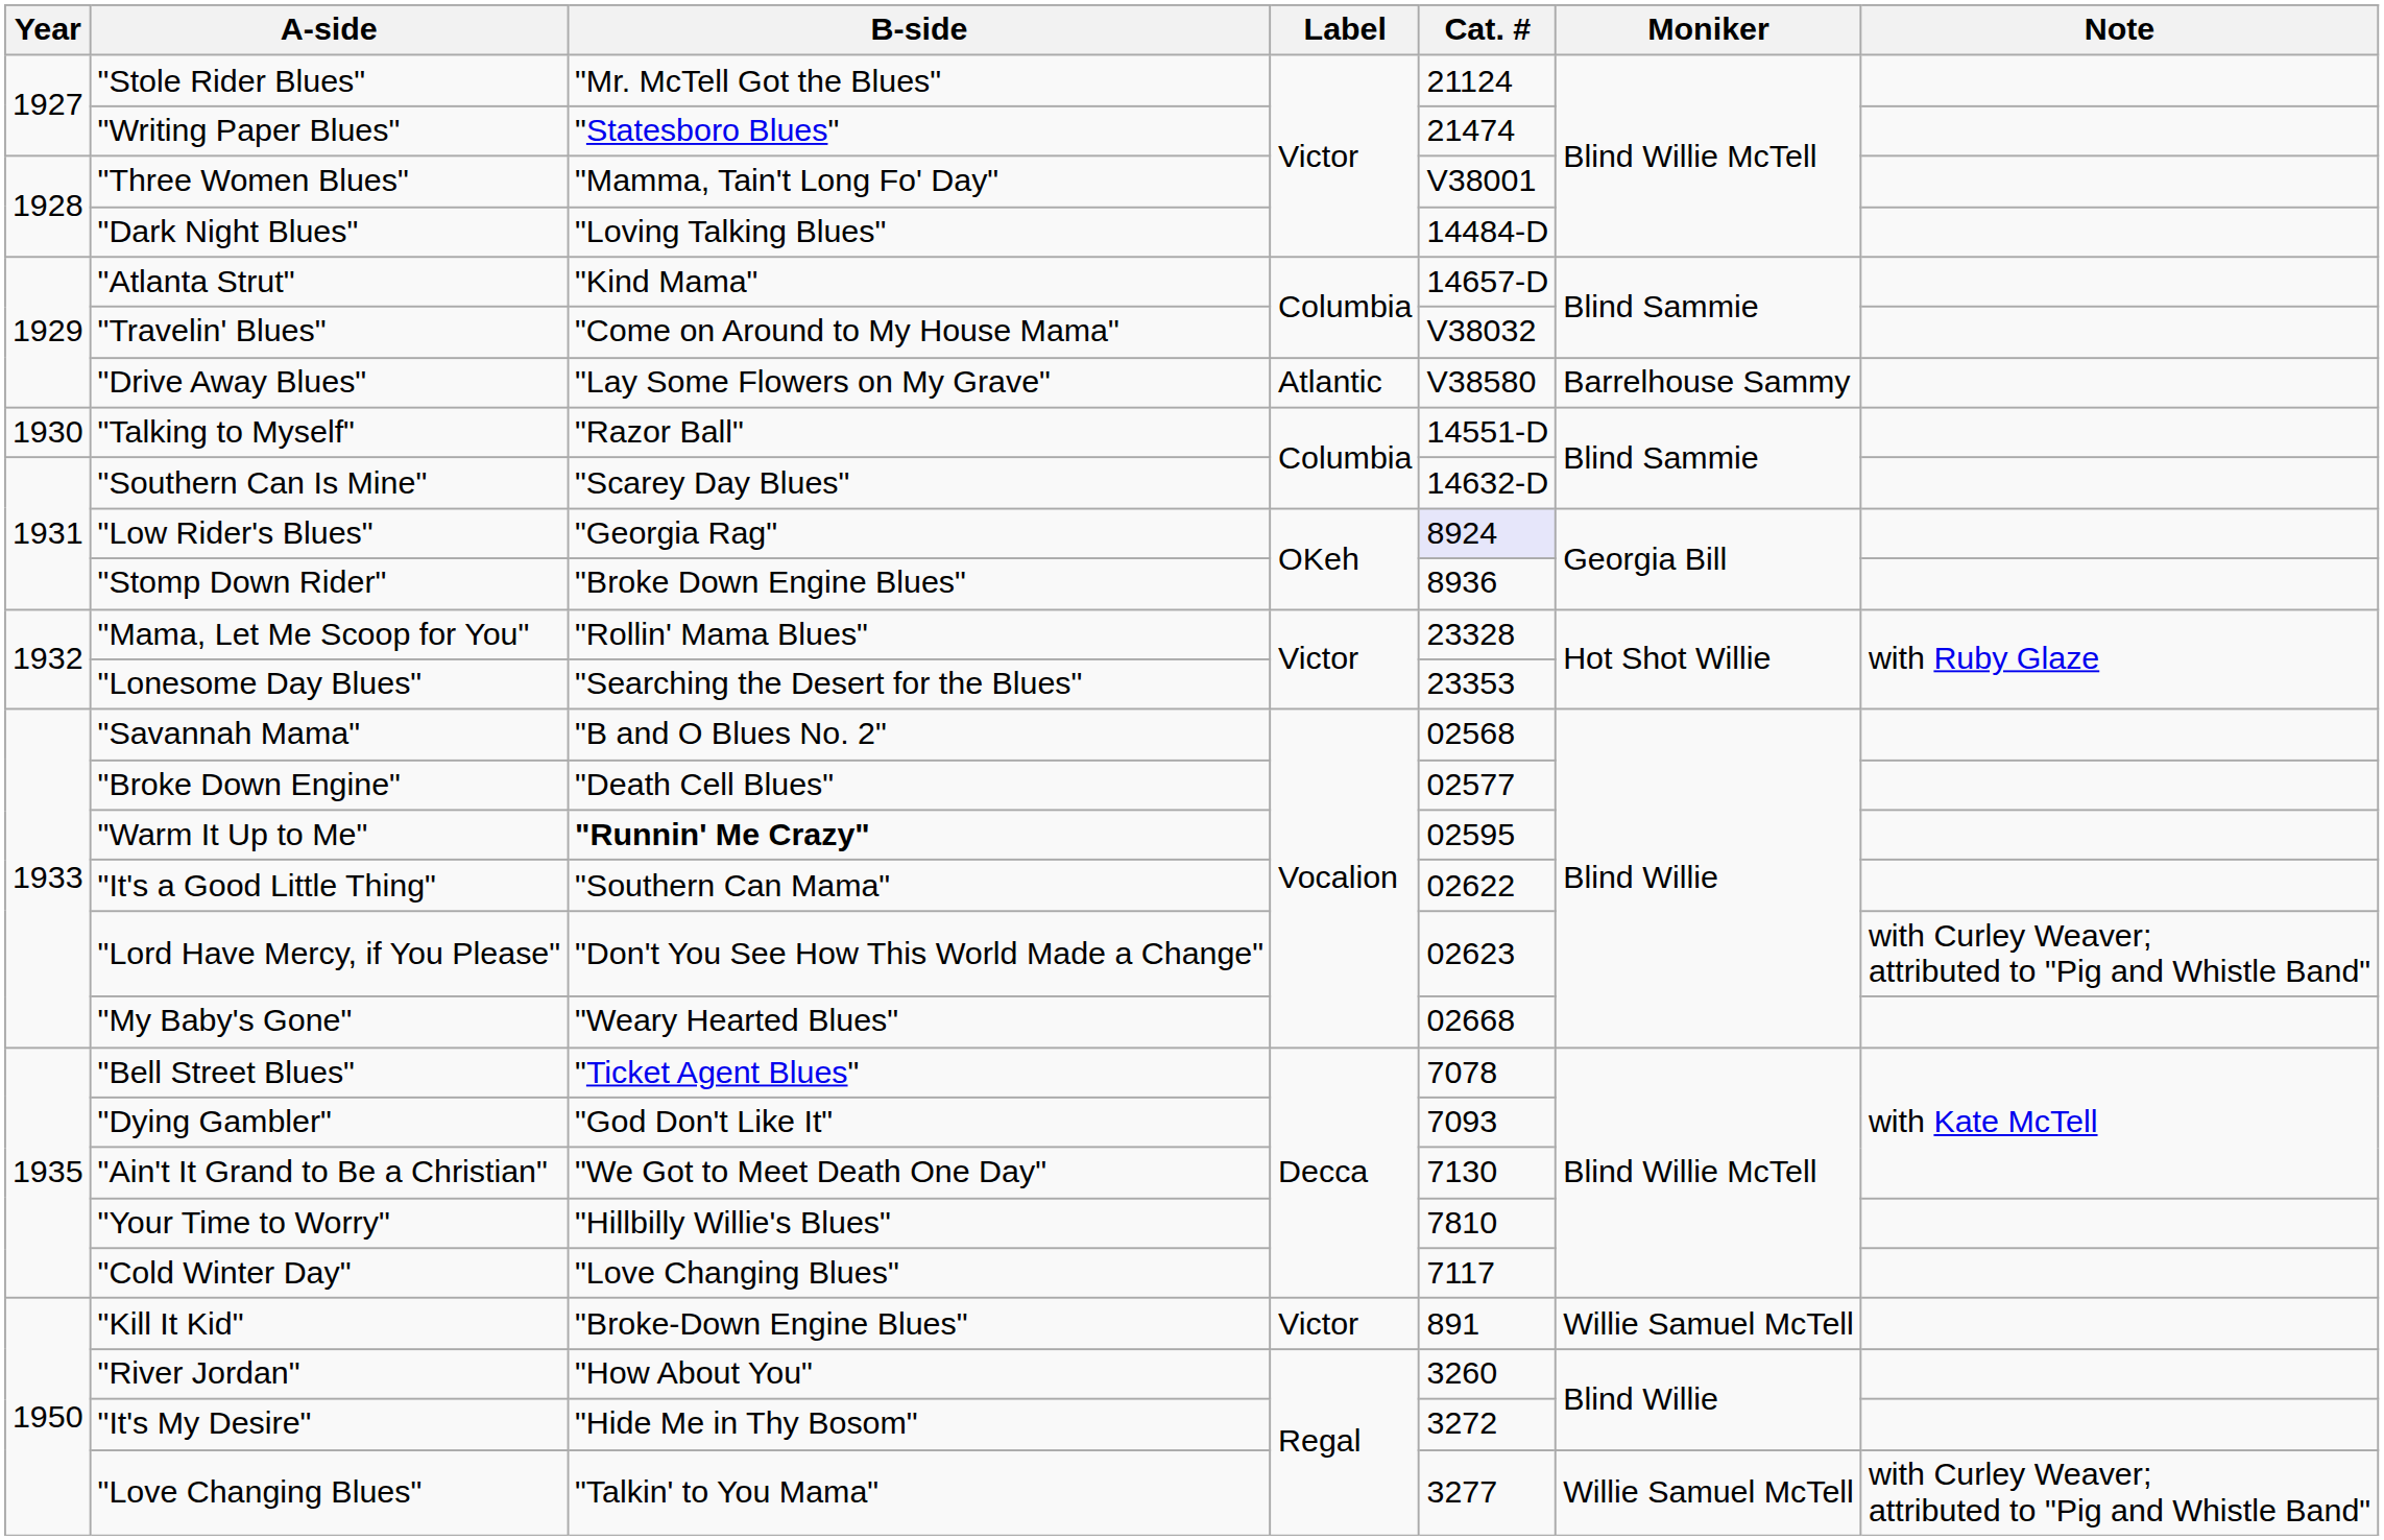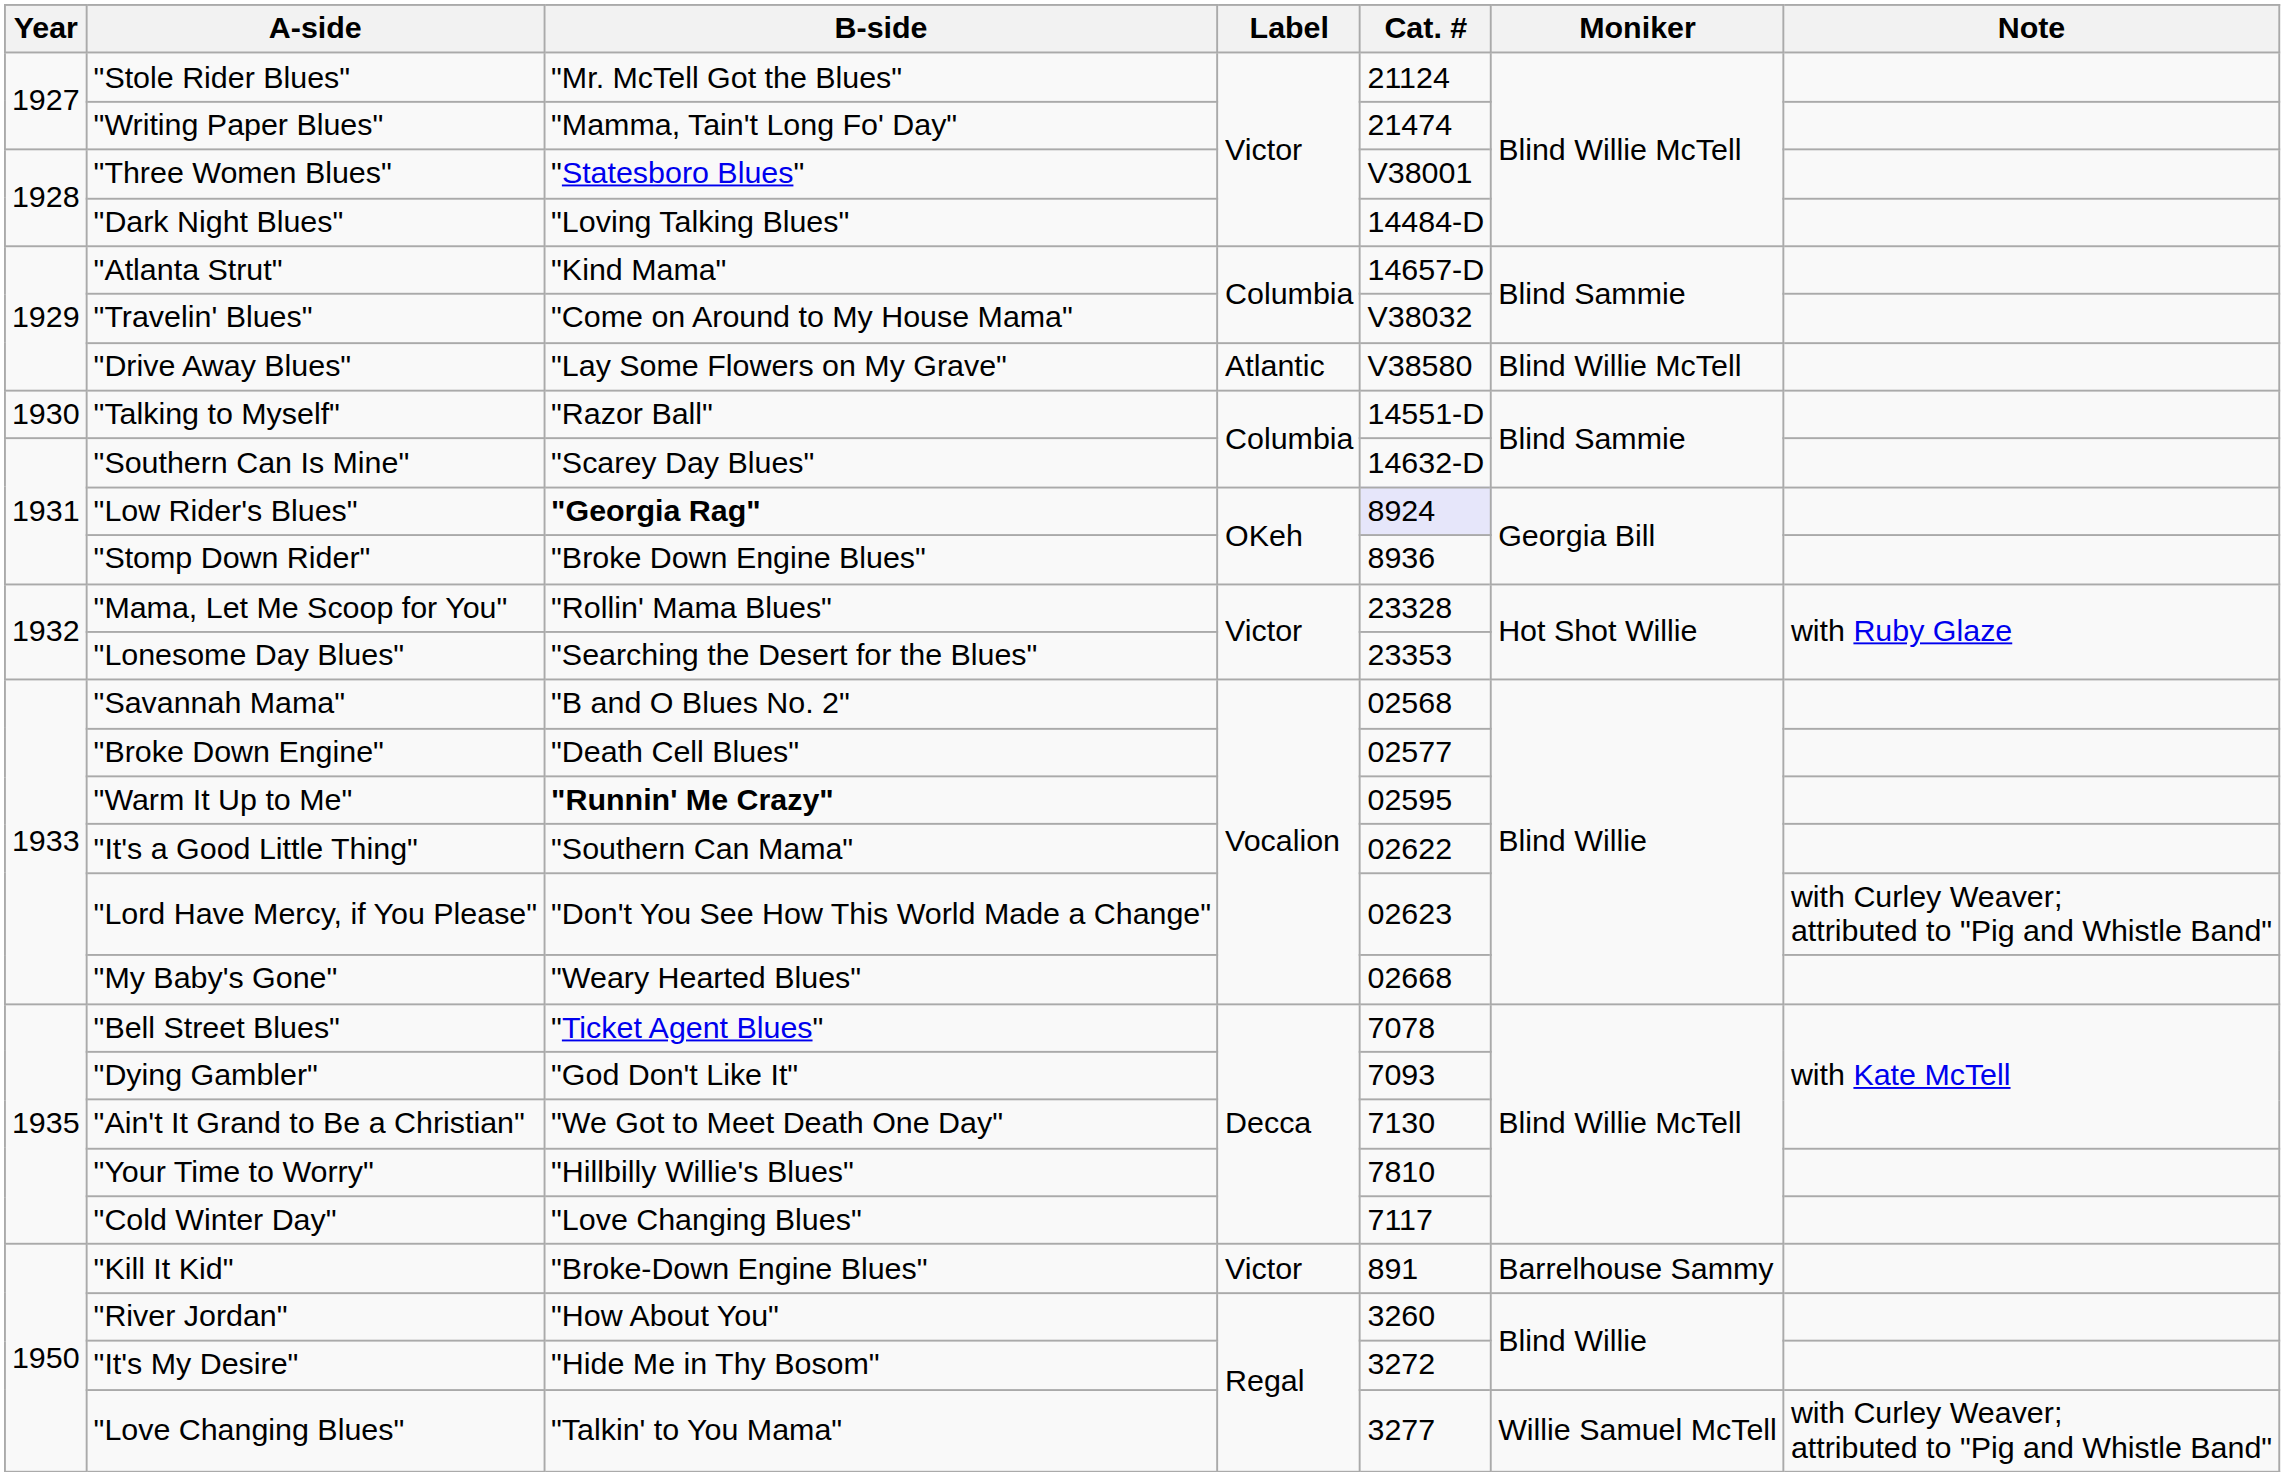 <table class="wikitable">
 <tr>
 <th>Year</th>
 <th>A-side</th>
 <th>B-side</th>
 <th>Label</th>
 <th>Cat. #</th>
 <th>Moniker</th>
 <th>Note</th>
 </tr>
 <tr>
 <td rowspan=2>1927</td>
 <td>"Stole Rider Blues"</td>
 <td>"Mr. McTell Got the Blues"</td>
 <td rowspan=4>Victor</td>
 <td>21124</td>
 <td rowspan=4>Blind Willie McTell</td>
 <td></td>
 </tr>
 <tr>
 <td>"Writing Paper Blues"</td>
-<td>"<a href='#'>Statesboro Blues</a>"</td>
+<td>"Mamma, Tain't Long Fo' Day"</td>
 <td>21474</td>
 <td></td>
 </tr>
 <tr>
 <td rowspan=2>1928</td>
 <td>"Three Women Blues"</td>
-<td>"Mamma, Tain't Long Fo' Day"</td>
+<td>"<a href='#'>Statesboro Blues</a>"</td>
 <td>V38001</td>
 <td></td>
 </tr>
 <tr>
 <td>"Dark Night Blues"</td>
 <td>"Loving Talking Blues"</td>
 <td>14484-D</td>
 <td></td>
 </tr>
 <tr>
 <td rowspan=3>1929</td>
 <td>"Atlanta Strut"</td>
 <td>"Kind Mama"</td>
 <td rowspan=2>Columbia</td>
 <td>14657-D</td>
 <td rowspan=2>Blind Sammie</td>
 <td></td>
 </tr>
 <tr>
 <td>"Travelin' Blues"</td>
 <td>"Come on Around to My House Mama"</td>
 <td>V38032</td>
 <td></td>
 </tr>
 <tr>
 <td>"Drive Away Blues"</td>
 <td>"Lay Some Flowers on My Grave"</td>
 <td>Atlantic</td>
 <td>V38580</td>
-<td>Barrelhouse Sammy</td>
+<td>Blind Willie McTell</td>
 <td></td>
 </tr>
 <tr>
 <td>1930</td>
 <td>"Talking to Myself"</td>
 <td>"Razor Ball"</td>
 <td rowspan=2>Columbia</td>
 <td>14551-D</td>
 <td rowspan=2>Blind Sammie</td>
 <td></td>
 </tr>
 <tr>
 <td rowspan=3>1931</td>
 <td>"Southern Can Is Mine"</td>
 <td>"Scarey Day Blues"</td>
 <td>14632-D</td>
 <td></td>
 </tr>
 <tr>
 <td>"Low Rider's Blues"</td>
-<td>"Georgia Rag"</td>
+<td><strong>"Georgia Rag"</strong></td>
 <td rowspan=2>OKeh</td>
 <td style="background: lavender;">8924</td>
 <td rowspan=2>Georgia Bill</td>
 <td></td>
 </tr>
 <tr>
 <td>"Stomp Down Rider"</td>
 <td>"Broke Down Engine Blues"</td>
 <td>8936</td>
 <td></td>
 </tr>
 <tr>
 <td rowspan=2>1932</td>
 <td>"Mama, Let Me Scoop for You"</td>
 <td>"Rollin' Mama Blues"</td>
 <td rowspan=2>Victor</td>
 <td>23328</td>
 <td rowspan=2>Hot Shot Willie</td>
 <td rowspan=2>with <a href='#'>Ruby Glaze</a></td>
 </tr>
 <tr>
 <td>"Lonesome Day Blues"</td>
 <td>"Searching the Desert for the Blues"</td>
 <td>23353</td>
 </tr>
 <tr>
 <td rowspan=6>1933</td>
 <td>"Savannah Mama"</td>
 <td>"B and O Blues No. 2"</td>
 <td rowspan=6>Vocalion</td>
 <td>02568</td>
 <td rowspan=6>Blind Willie</td>
 <td></td>
 </tr>
 <tr>
 <td>"Broke Down Engine"</td>
 <td>"Death Cell Blues"</td>
 <td>02577</td>
 <td></td>
 </tr>
 <tr>
 <td>"Warm It Up to Me"</td>
 <td><strong>"Runnin' Me Crazy"</strong></td>
 <td>02595</td>
 <td></td>
 </tr>
 <tr>
 <td>"It's a Good Little Thing"</td>
 <td>"Southern Can Mama"</td>
 <td>02622</td>
 <td></td>
 </tr>
 <tr>
 <td>"Lord Have Mercy, if You Please"</td>
 <td>"Don't You See How This World Made a Change"</td>
 <td>02623</td>
 <td>with Curley Weaver;<br>attributed to "Pig and Whistle Band"</td>
 </tr>
 <tr>
 <td>"My Baby's Gone"</td>
 <td>"Weary Hearted Blues"</td>
 <td>02668</td>
 <td></td>
 </tr>
 <tr>
 <td rowspan=5>1935</td>
 <td>"Bell Street Blues"</td>
 <td>"<a href='#'>Ticket Agent Blues</a>"</td>
 <td rowspan=5>Decca</td>
 <td>7078</td>
 <td rowspan=5>Blind Willie McTell</td>
 <td rowspan=3>with <a href='#'>Kate McTell</a></td>
 </tr>
 <tr>
 <td>"Dying Gambler"</td>
 <td>"God Don't Like It"</td>
 <td>7093</td>
 </tr>
 <tr>
 <td>"Ain't It Grand to Be a Christian"</td>
 <td>"We Got to Meet Death One Day"</td>
 <td>7130</td>
 </tr>
 <tr>
 <td>"Your Time to Worry"</td>
 <td>"Hillbilly Willie's Blues"</td>
 <td>7810</td>
 <td></td>
 </tr>
 <tr>
 <td>"Cold Winter Day"</td>
 <td>"Love Changing Blues"</td>
 <td>7117</td>
 <td></td>
 </tr>
 <tr>
 <td rowspan=4>1950</td>
 <td>"Kill It Kid"</td>
 <td>"Broke-Down Engine Blues"</td>
 <td>Victor</td>
 <td>891</td>
-<td>Willie Samuel McTell</td>
+<td>Barrelhouse Sammy</td>
 <td></td>
 </tr>
 <tr>
 <td>"River Jordan"</td>
 <td>"How About You"</td>
 <td rowspan=3>Regal</td>
 <td>3260</td>
 <td rowspan=2>Blind Willie</td>
 <td></td>
 </tr>
 <tr>
 <td>"It's My Desire"</td>
 <td>"Hide Me in Thy Bosom"</td>
 <td>3272</td>
 <td></td>
 </tr>
 <tr>
 <td>"Love Changing Blues"</td>
 <td>"Talkin' to You Mama"</td>
 <td>3277</td>
 <td>Willie Samuel McTell</td>
 <td>with Curley Weaver;<br>attributed to "Pig and Whistle Band"</td>
 </tr>
 </table>
